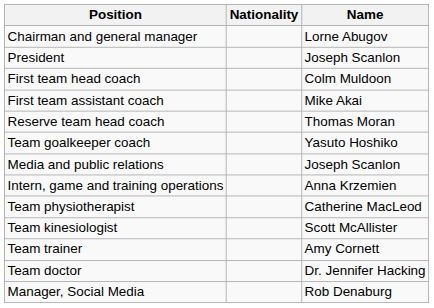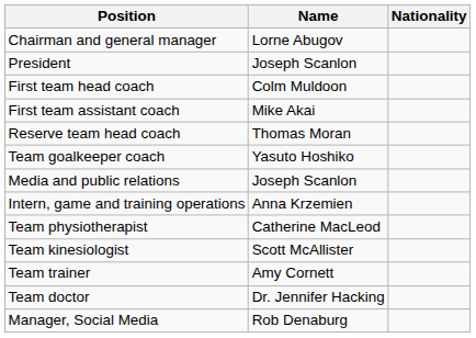 <table class="wikitable">
 <tr>
 <th>Position</th>
+<th>Name</th>
 <th>Nationality</th>
-<th>Name</th>
 </tr>
 <tr>
 <td>Chairman and general manager</td>
+<td>Lorne Abugov</td>
 <td></td>
-<td>Lorne Abugov</td>
 </tr>
 <tr>
 <td>President</td>
+<td>Joseph Scanlon</td>
 <td></td>
-<td>Joseph Scanlon</td>
 </tr>
 <tr>
 <td>First team head coach</td>
+<td>Colm Muldoon</td>
 <td></td>
-<td>Colm Muldoon</td>
 </tr>
 <tr>
 <td>First team assistant coach</td>
+<td>Mike Akai</td>
 <td></td>
-<td>Mike Akai</td>
 </tr>
 <tr>
 <td>Reserve team head coach</td>
+<td>Thomas Moran</td>
 <td></td>
-<td>Thomas Moran</td>
 </tr>
 <tr>
 <td>Team goalkeeper coach</td>
+<td>Yasuto Hoshiko</td>
 <td></td>
-<td>Yasuto Hoshiko</td>
 </tr>
 <tr>
 <td>Media and public relations</td>
+<td>Joseph Scanlon</td>
 <td></td>
-<td>Joseph Scanlon</td>
 </tr>
 <tr>
 <td>Intern, game and training operations</td>
+<td>Anna Krzemien</td>
 <td></td>
-<td>Anna Krzemien</td>
 </tr>
 <tr>
 <td>Team physiotherapist</td>
+<td>Catherine MacLeod</td>
 <td></td>
-<td>Catherine MacLeod</td>
 </tr>
 <tr>
 <td>Team kinesiologist</td>
+<td>Scott McAllister</td>
 <td></td>
-<td>Scott McAllister</td>
 </tr>
 <tr>
 <td>Team trainer</td>
+<td>Amy Cornett</td>
 <td></td>
-<td>Amy Cornett</td>
 </tr>
 <tr>
 <td>Team doctor</td>
+<td>Dr. Jennifer Hacking</td>
 <td></td>
-<td>Dr. Jennifer Hacking</td>
 </tr>
 <tr>
 <td>Manager, Social Media</td>
+<td>Rob Denaburg</td>
 <td></td>
-<td>Rob Denaburg</td>
 </tr>
 </table>
